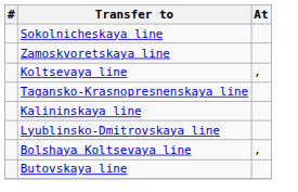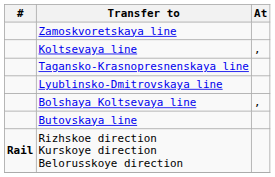 <table class="wikitable" style="border-collapse: collapse; text-align: left;">
 <tr>
 <th>#</th>
 <th>Transfer to</th>
 <th>At</th>
-</tr>
-<tr>
-<td></td>
-<td style="text-align: left;"><a href='#'>Sokolnicheskaya line</a></td>
-<td></td>
 </tr>
 <tr>
 <td></td>
 <td style="text-align: left;"><a href='#'>Zamoskvoretskaya line</a></td>
 <td></td>
 </tr>
 <tr>
 <td></td>
 <td style="text-align: left;"><a href='#'>Koltsevaya line</a></td>
 <td>, </td>
 </tr>
 <tr>
 <td></td>
 <td style="text-align: left;"><a href='#'>Tagansko-Krasnopresnenskaya line</a></td>
 <td></td>
 </tr>
 <tr>
 <td></td>
-<td style="text-align: left;"><a href='#'>Kalininskaya line</a></td>
-<td></td>
-</tr>
-<tr>
-<td></td>
 <td style="text-align: left;"><a href='#'>Lyublinsko-Dmitrovskaya line</a></td>
 <td></td>
 </tr>
 <tr>
 <td></td>
 <td style="text-align: left;"><a href='#'>Bolshaya Koltsevaya line</a></td>
 <td>, </td>
 </tr>
 <tr>
 <td></td>
 <td style="text-align: left;"><a href='#'>Butovskaya line</a></td>
 <td></td>
 </tr>
 <tr>
+<td><strong>Rail</strong></td>
+<td style="text-align: left;">Rizhskoe direction<br>Kurskoye direction<br>Belorusskoye direction</td>
+<td></td>
+</tr>
+<tr>
 </tr>
 </table>
